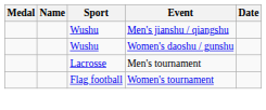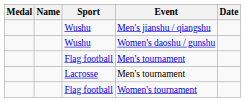 <table class="wikitable sortable" style="font-size: 95%;">
 <tr>
 <th>Medal</th>
 <th>Name</th>
 <th>Sport</th>
 <th>Event</th>
 <th>Date</th>
 </tr>
 <tr>
 <td></td>
 <td></td>
 <td><a href='#'>Wushu</a></td>
 <td><a href='#'>Men's jianshu / qiangshu</a></td>
 <td></td>
 </tr>
 <tr>
 <td></td>
 <td></td>
 <td><a href='#'>Wushu</a></td>
 <td><a href='#'>Women's daoshu / gunshu</a></td>
 <td></td>
 </tr>
 <tr>
 <td></td>
 <td></td>
+<td><a href='#'>Flag football</a></td>
+<td><a href='#'>Men's tournament</a></td>
+<td></td>
+</tr>
+<tr>
+<td></td>
+<td></td>
 <td><a href='#'>Lacrosse</a></td>
 <td>Men's tournament</td>
 <td></td>
 </tr>
 <tr>
 <td></td>
 <td></td>
 <td><a href='#'>Flag football</a></td>
 <td><a href='#'>Women's tournament</a></td>
 <td></td>
 </tr>
 </table>
